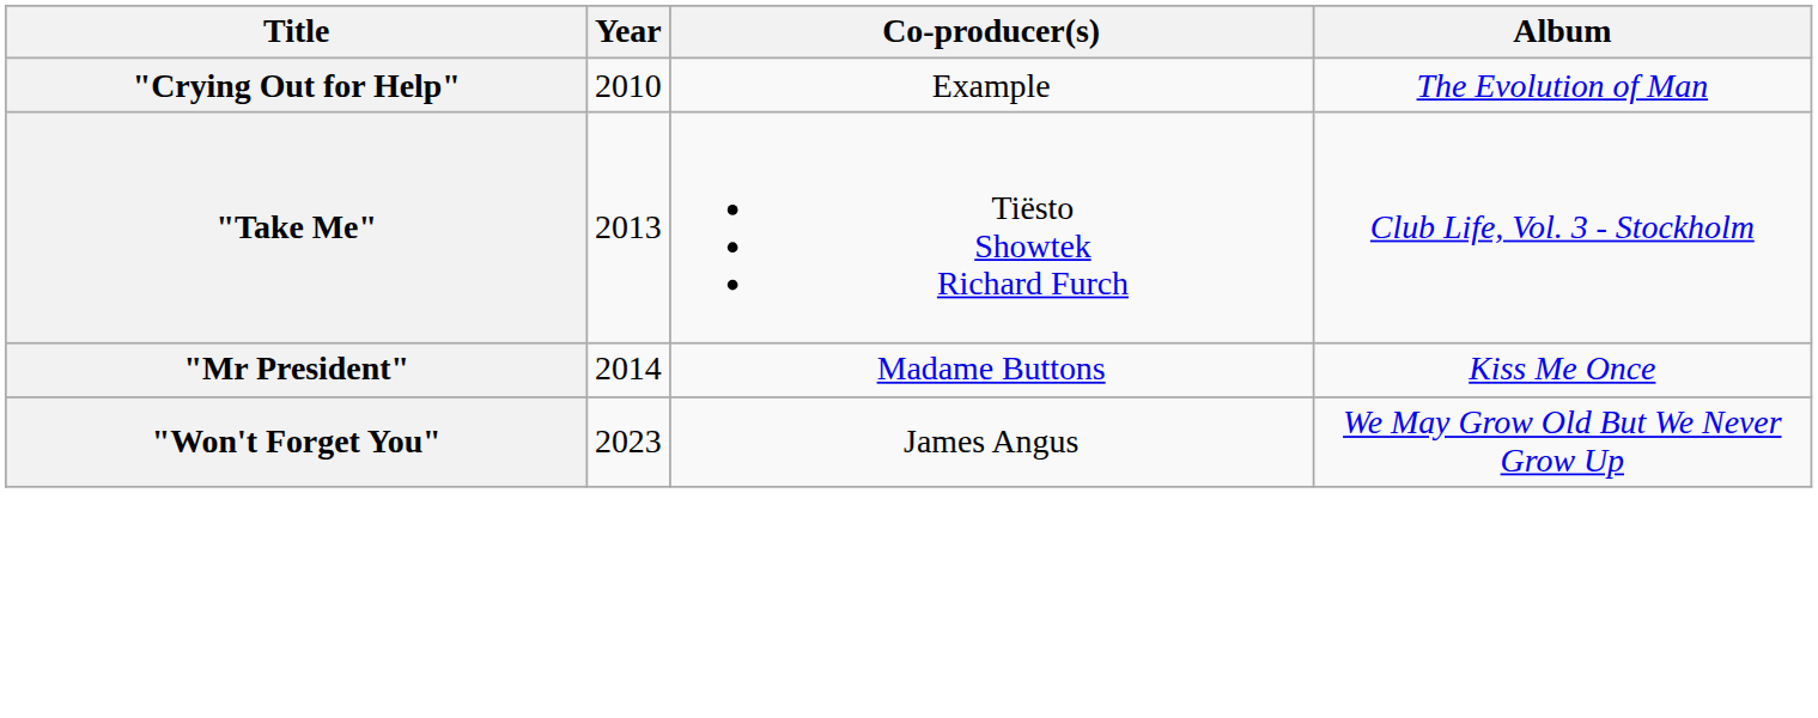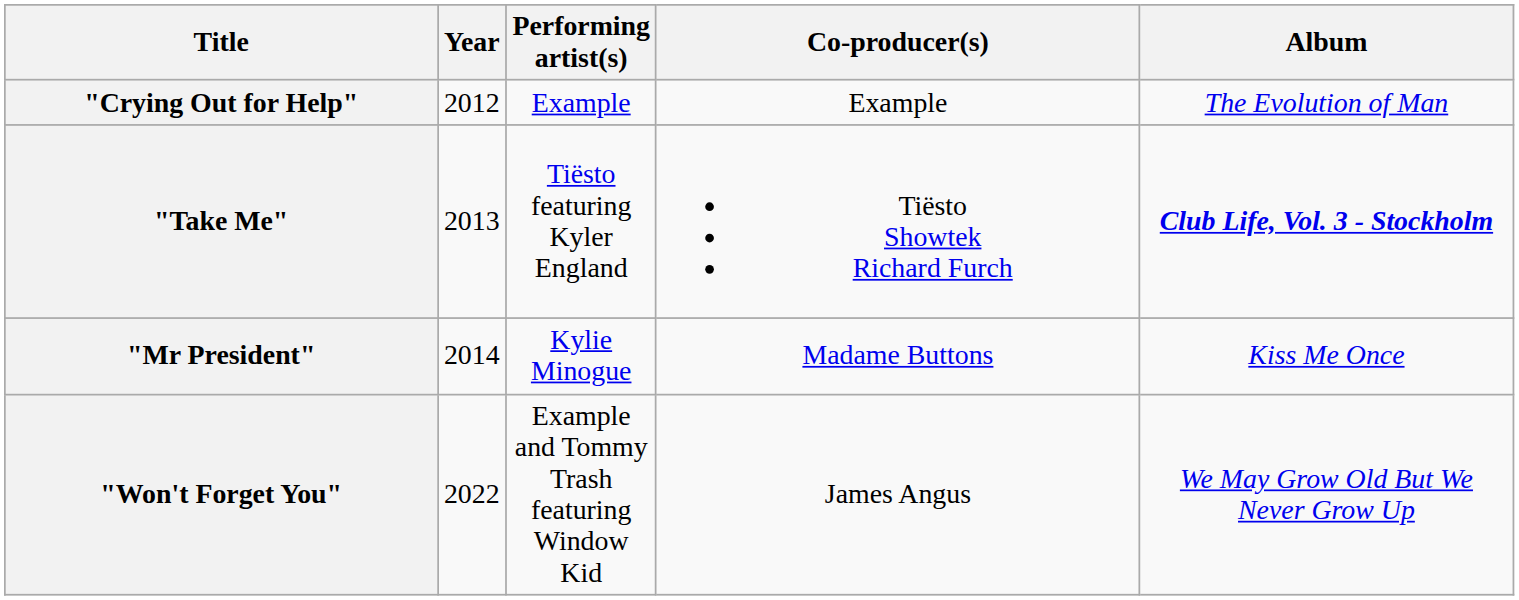 <table class="wikitable plainrowheaders" style="text-align:center;">
 <tr>
 <th scope="col" style="width:20em;">Title</th>
 <th scope="col">Year</th>
+<th scope="col">Performing artist(s)</th>
 <th scope="col" style="width:22em;">Co-producer(s)</th>
 <th scope="col" style="width:17em;">Album</th>
 </tr>
 <tr>
 <th scope="row">"Crying Out for Help"</th>
-<td>2010</td>
+<td>2012</td>
+<td><a href='#'>Example</a></td>
 <td>Example</td>
 <td><em><a href='#'>The Evolution of Man</a></em></td>
 </tr>
 <tr>
 <th scope="row">"Take Me"</th>
 <td>2013</td>
+<td><a href='#'>Tiësto</a> featuring Kyler England</td>
 <td><br><ul><li>Tiësto</li><li><a href='#'>Showtek</a></li><li><a href='#'>Richard Furch</a></li></ul></td>
-<td><em><a href='#'>Club Life, Vol. 3 - Stockholm</a></em></td>
+<td><strong><em><a href='#'>Club Life, Vol. 3 - Stockholm</a></em></strong></td>
 </tr>
 <tr>
 <th scope="row">"Mr President"</th>
 <td>2014</td>
+<td><a href='#'>Kylie Minogue</a></td>
 <td><a href='#'>Madame Buttons</a></td>
 <td><em><a href='#'>Kiss Me Once</a></em></td>
 </tr>
 <tr>
 <th scope="row">"Won't Forget You"</th>
-<td>2023</td>
+<td>2022</td>
+<td>Example and Tommy Trash featuring Window Kid</td>
 <td>James Angus</td>
 <td><em><a href='#'>We May Grow Old But We Never Grow Up</a></em></td>
 </tr>
 </table>
